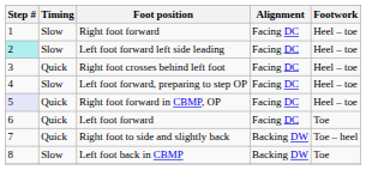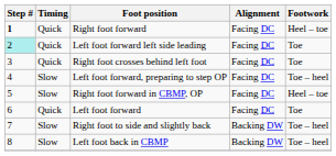 <table class="wikitable" style="font-size:90%;">
 <tr>
 <th>Step #</th>
 <th>Timing</th>
 <th>Foot position</th>
 <th>Alignment</th>
 <th>Footwork</th>
 </tr>
 <tr>
-<td>1</td>
-<td>Slow</td>
+<td><strong>1</strong></td>
+<td>Quick</td>
 <td>Right foot forward</td>
 <td>Facing <a href='#'>DC</a></td>
 <td>Heel – toe</td>
 </tr>
 <tr>
 <td style="background: paleturquoise;">2</td>
-<td>Slow</td>
+<td>Quick</td>
 <td>Left foot forward left side leading</td>
 <td>Facing <a href='#'>DC</a></td>
-<td>Heel – toe</td>
+<td>Toe</td>
 </tr>
 <tr>
 <td>3</td>
 <td>Quick</td>
 <td>Right foot crosses behind left foot</td>
 <td>Facing <a href='#'>DC</a></td>
-<td>Heel – toe</td>
+<td>Toe</td>
 </tr>
 <tr>
 <td>4</td>
 <td>Slow</td>
 <td>Left foot forward, preparing to step OP</td>
 <td>Facing <a href='#'>DC</a></td>
-<td>Heel – toe</td>
+<td>Toe – heel</td>
 </tr>
 <tr>
-<td style="background: lavender;">5</td>
-<td>Quick</td>
+<td>5</td>
+<td>Slow</td>
 <td>Right foot forward in <a href='#'>CBMP</a>, OP</td>
 <td>Facing <a href='#'>DC</a></td>
 <td>Heel – toe</td>
 </tr>
 <tr>
 <td>6</td>
 <td>Quick</td>
 <td>Left foot forward</td>
 <td>Facing <a href='#'>DC</a></td>
 <td>Toe</td>
 </tr>
 <tr>
 <td>7</td>
-<td>Quick</td>
+<td>Slow</td>
 <td>Right foot to side and slightly back</td>
 <td>Backing <a href='#'>DW</a></td>
 <td>Toe – heel</td>
 </tr>
 <tr>
 <td>8</td>
 <td>Slow</td>
 <td>Left foot back in <a href='#'>CBMP</a></td>
 <td>Backing <a href='#'>DW</a></td>
-<td>Toe</td>
+<td>Toe – heel</td>
 </tr>
 <tr>
 </tr>
 </table>
